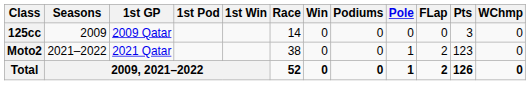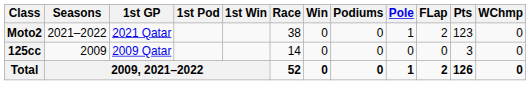 <table class="wikitable" style=text-align:right>
 <tr>
 <th>Class</th>
 <th>Seasons</th>
 <th>1st GP</th>
 <th>1st Pod</th>
 <th>1st Win</th>
 <th>Race</th>
 <th>Win</th>
 <th>Podiums</th>
 <th><a href='#'>Pole</a></th>
 <th>FLap</th>
 <th>Pts</th>
 <th>WChmp</th>
 </tr>
 <tr>
+<th>Moto2</th>
+<td>2021–2022</td>
+<td align="left"><a href='#'>2021 Qatar</a></td>
+<td align="left"></td>
+<td align="left"></td>
+<td>38</td>
+<td>0</td>
+<td>0</td>
+<td>1</td>
+<td>2</td>
+<td>123</td>
+<td>0</td>
+</tr>
+<tr>
 <th>125cc</th>
 <td>2009</td>
 <td align="left"><a href='#'>2009 Qatar</a></td>
 <td align="left"></td>
 <td align="left"></td>
 <td>14</td>
 <td>0</td>
 <td>0</td>
 <td>0</td>
 <td>0</td>
 <td>3</td>
 <td>0</td>
 </tr>
 <tr>
-<th>Moto2</th>
-<td>2021–2022</td>
-<td align="left"><a href='#'>2021 Qatar</a></td>
-<td align="left"></td>
-<td align="left"></td>
-<td>38</td>
-<td>0</td>
-<td>0</td>
-<td>1</td>
-<td>2</td>
-<td>123</td>
-<td>0</td>
-</tr>
-<tr>
 <th>Total</th>
 <th colspan=4>2009, 2021–2022</th>
 <td><strong>52</strong></td>
 <td><strong>0</strong></td>
 <td><strong>0</strong></td>
 <td><strong>1</strong></td>
 <td><strong>2</strong></td>
 <td><strong>126</strong></td>
 <td><strong>0</strong></td>
 </tr>
 </table>
